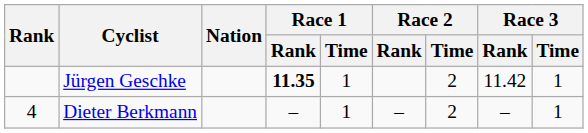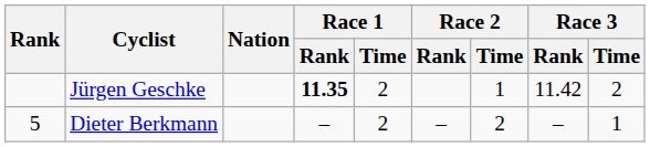 <table class="wikitable sortable" style="text-align:center">
 <tr>
 <th rowspan=2>Rank</th>
 <th rowspan=2>Cyclist</th>
 <th rowspan=2>Nation</th>
 <th colspan=2>Race 1</th>
 <th colspan=2>Race 2</th>
 <th colspan=2>Race 3</th>
 </tr>
 <tr>
 <th>Rank</th>
 <th>Time</th>
 <th>Rank</th>
 <th>Time</th>
 <th>Rank</th>
 <th>Time</th>
 </tr>
 <tr>
 <td></td>
 <td align=left data-sort-value="Geschke, Jürgen"><a href='#'>Jürgen Geschke</a></td>
 <td align=left></td>
 <td><strong>11.35</strong></td>
+<td>2</td>
+<td></td>
 <td>1</td>
-<td></td>
+<td>11.42</td>
 <td>2</td>
-<td>11.42</td>
-<td>1</td>
 </tr>
 <tr>
-<td>4</td>
+<td>5</td>
 <td align=left data-sort-value="Berkmann, Dieter"><a href='#'>Dieter Berkmann</a></td>
 <td align=left></td>
 <td>–</td>
-<td>1</td>
+<td>2</td>
 <td>–</td>
 <td>2</td>
 <td>–</td>
 <td>1</td>
 </tr>
 </table>
